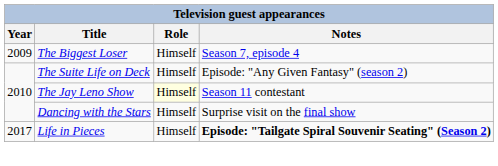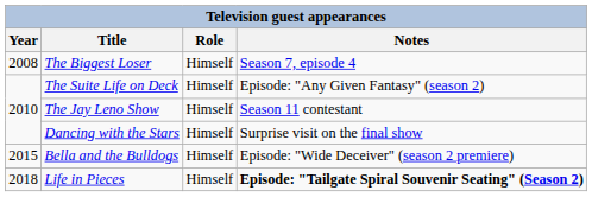 <table class="wikitable">
 <tr>
 <th colspan="4" style="background: LightSteelBlue;">Television guest appearances</th>
 </tr>
 <tr style="background:#ccc; text-align:center;">
 <th>Year</th>
 <th>Title</th>
 <th>Role</th>
 <th>Notes</th>
 </tr>
 <tr>
-<td>2009</td>
+<td>2008</td>
 <td><em><a href='#'>The Biggest Loser</a></em></td>
 <td>Himself</td>
 <td><a href='#'>Season 7, episode 4</a></td>
 </tr>
 <tr>
 <td rowspan=3>2010</td>
 <td><em><a href='#'>The Suite Life on Deck</a></em></td>
 <td>Himself</td>
 <td>Episode: "Any Given Fantasy" (<a href='#'>season 2</a>)</td>
 </tr>
 <tr>
 <td><em><a href='#'>The Jay Leno Show</a></em></td>
-<td style="background: lightyellow;">Himself</td>
+<td>Himself</td>
 <td><a href='#'>Season 11</a> contestant</td>
 </tr>
 <tr>
 <td><em><a href='#'>Dancing with the Stars</a></em></td>
 <td>Himself</td>
 <td>Surprise visit on the <a href='#'>final show</a></td>
 </tr>
 <tr>
-<td>2017</td>
+<td>2015</td>
+<td><em><a href='#'>Bella and the Bulldogs</a></em></td>
+<td>Himself</td>
+<td>Episode: "Wide Deceiver" (<a href='#'>season 2 premiere</a>)</td>
+</tr>
+<tr>
+<td>2018</td>
 <td><em><a href='#'>Life in Pieces</a></em></td>
 <td>Himself</td>
 <td><strong>Episode: "Tailgate Spiral Souvenir Seating" (<a href='#'>Season 2</a>)</strong></td>
 </tr>
 </table>
